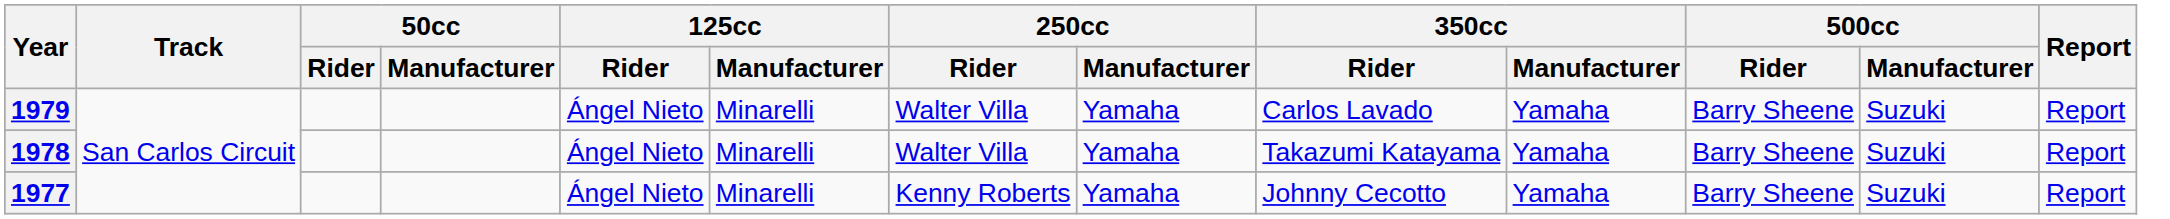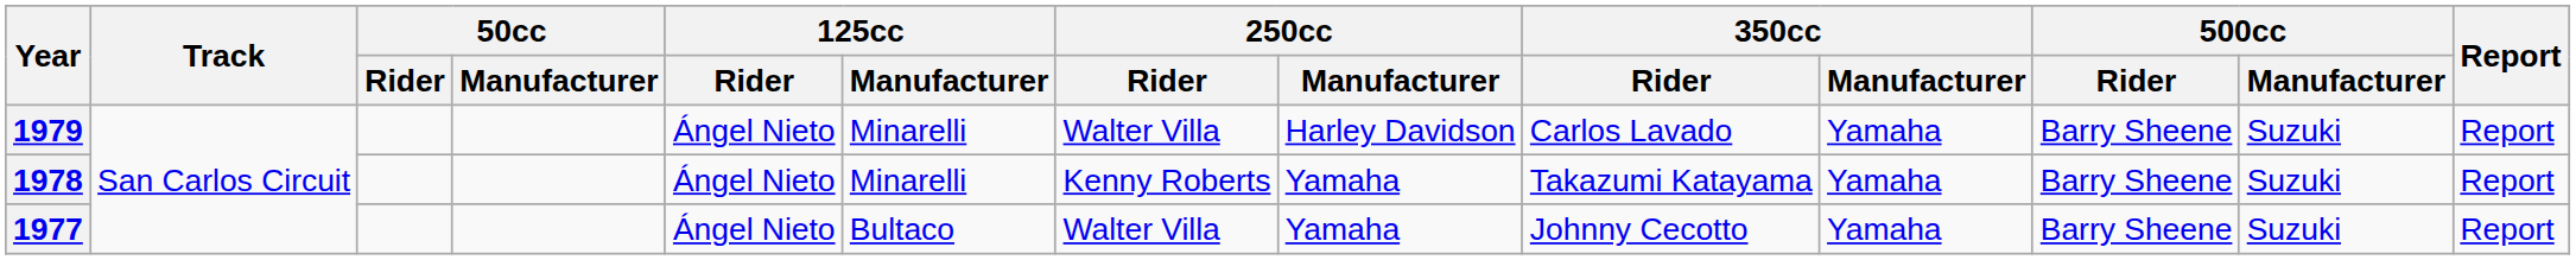 <table class="wikitable" style="font-size: 95%;">
 <tr>
 <th rowspan=2>Year</th>
 <th rowspan=2>Track</th>
 <th colspan=2>50cc</th>
 <th colspan=2>125cc</th>
 <th colspan=2>250cc</th>
 <th colspan=2>350cc</th>
 <th colspan=2>500cc</th>
 <th rowspan=2>Report</th>
 </tr>
 <tr>
 <th>Rider</th>
 <th>Manufacturer</th>
 <th>Rider</th>
 <th>Manufacturer</th>
 <th>Rider</th>
 <th>Manufacturer</th>
 <th>Rider</th>
 <th>Manufacturer</th>
 <th>Rider</th>
 <th>Manufacturer</th>
 </tr>
 <tr>
 <th><a href='#'>1979</a></th>
 <td rowspan="3"><a href='#'>San Carlos Circuit</a></td>
 <td></td>
 <td></td>
 <td> <a href='#'>Ángel Nieto</a></td>
 <td><a href='#'>Minarelli</a></td>
 <td> <a href='#'>Walter Villa</a></td>
-<td><a href='#'>Yamaha</a></td>
+<td><a href='#'>Harley Davidson</a></td>
 <td> <a href='#'>Carlos Lavado</a></td>
 <td><a href='#'>Yamaha</a></td>
 <td> <a href='#'>Barry Sheene</a></td>
 <td><a href='#'>Suzuki</a></td>
 <td><a href='#'>Report</a></td>
 </tr>
 <tr>
 <th><a href='#'>1978</a></th>
 <td></td>
 <td></td>
 <td> <a href='#'>Ángel Nieto</a></td>
 <td><a href='#'>Minarelli</a></td>
-<td> <a href='#'>Walter Villa</a></td>
+<td> <a href='#'>Kenny Roberts</a></td>
 <td><a href='#'>Yamaha</a></td>
 <td> <a href='#'>Takazumi Katayama</a></td>
 <td><a href='#'>Yamaha</a></td>
 <td> <a href='#'>Barry Sheene</a></td>
 <td><a href='#'>Suzuki</a></td>
 <td><a href='#'>Report</a></td>
 </tr>
 <tr>
 <th><a href='#'>1977</a></th>
 <td></td>
 <td></td>
 <td> <a href='#'>Ángel Nieto</a></td>
-<td><a href='#'>Minarelli</a></td>
-<td> <a href='#'>Kenny Roberts</a></td>
+<td><a href='#'>Bultaco</a></td>
+<td> <a href='#'>Walter Villa</a></td>
 <td><a href='#'>Yamaha</a></td>
 <td> <a href='#'>Johnny Cecotto</a></td>
 <td><a href='#'>Yamaha</a></td>
 <td> <a href='#'>Barry Sheene</a></td>
 <td><a href='#'>Suzuki</a></td>
 <td><a href='#'>Report</a></td>
 </tr>
 </table>
